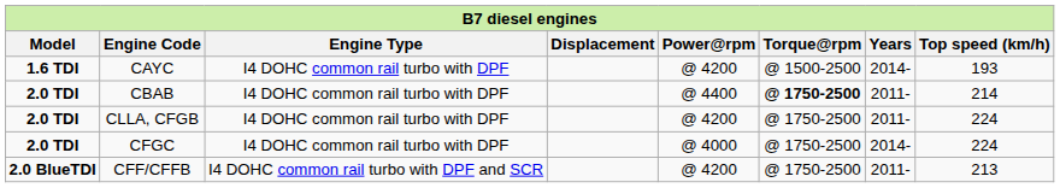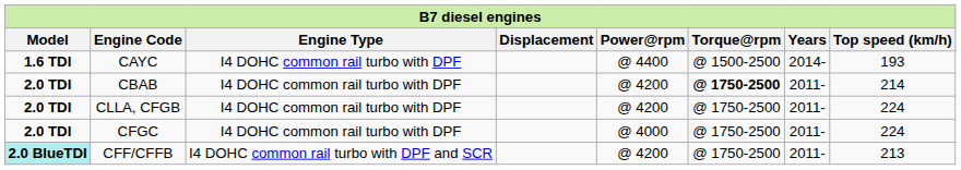 <table class="wikitable collapsible collapsed" cellpadding="0" style="text-align:center; font-size:90%;">
 <tr>
 <th colspan=8 style="width:400px; background:#cea;">B7 diesel engines</th>
 </tr>
 <tr style="background:#dcdcdc; text-align:center; vertical-align:middle;">
 <th>Model</th>
 <th>Engine Code</th>
 <th>Engine Type</th>
 <th>Displacement</th>
 <th>Power@rpm</th>
 <th>Torque@rpm</th>
 <th>Years</th>
 <th>Top speed (km/h)</th>
 </tr>
 <tr>
 <td><strong>1.6 TDI</strong></td>
 <td>CAYC</td>
 <td>I4 DOHC <a href='#'>common rail</a> turbo with <a href='#'>DPF</a></td>
 <td></td>
-<td> @ 4200</td>
+<td> @ 4400</td>
 <td> @ 1500-2500</td>
 <td>2014-</td>
 <td>193</td>
 </tr>
 <tr>
 <td><strong>2.0 TDI</strong></td>
 <td>CBAB</td>
 <td>I4 DOHC common rail turbo with DPF</td>
 <td></td>
-<td> @ 4400</td>
+<td> @ 4200</td>
 <td><strong> @ 1750-2500</strong></td>
 <td>2011-</td>
 <td>214</td>
 </tr>
 <tr>
 <td><strong>2.0 TDI</strong></td>
 <td>CLLA, CFGB</td>
 <td>I4 DOHC common rail turbo with DPF</td>
 <td></td>
 <td> @ 4200</td>
 <td> @ 1750-2500</td>
 <td>2011-</td>
 <td>224</td>
 </tr>
 <tr>
 <td><strong>2.0 TDI</strong></td>
 <td>CFGC</td>
 <td>I4 DOHC common rail turbo with DPF</td>
 <td></td>
 <td> @ 4000</td>
 <td> @ 1750-2500</td>
-<td>2014-</td>
+<td>2011-</td>
 <td>224</td>
 </tr>
 <tr>
-<td><strong>2.0 BlueTDI</strong></td>
+<td style="background: paleturquoise;"><strong>2.0 BlueTDI</strong></td>
 <td>CFF/CFFB</td>
 <td>I4 DOHC <a href='#'>common rail</a> turbo with <a href='#'>DPF</a> and <a href='#'>SCR</a></td>
 <td></td>
 <td> @ 4200</td>
 <td> @ 1750-2500</td>
 <td>2011-</td>
 <td>213</td>
 </tr>
 </table>
